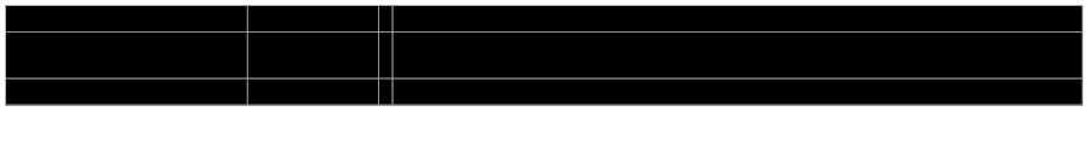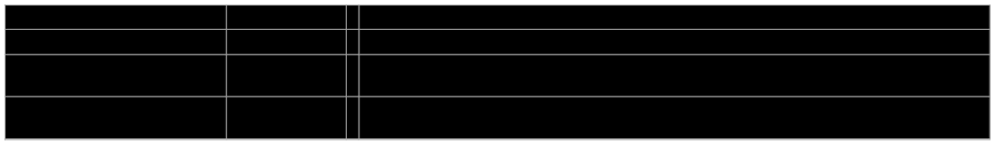 <table class="wikitable" width="80%">
 <tr align="center" bgcolor=" ">
 <td>Taylor Accursi</td>
 <td>Forward</td>
 <td></td>
 <td>Competed on Canada’s National Under-18 Team</td>
 </tr>
 <tr align="center" bgcolor=" ">
 <td>Megan Whiddon</td>
 <td>Defense</td>
 <td></td>
-<td>Graduated from National Sports Academy<br>Grew up in California</td>
+<td>Played for the Mississauga Jr. Chiefs</td>
+</tr>
+<tr align="center" bgcolor=" ">
+<td>Paige Horton</td>
+<td>Defense</td>
+<td></td>
+<td>Member of PWHL’s London Jr. Devilettes<br>Tallest member of the team at 5-11</td>
 </tr>
 <tr align="center" bgcolor=" ">
 <td>Jillian Skinner</td>
 <td>Forward</td>
 <td></td>
-<td>Played for the Mississauga Jr. Chiefs</td>
+<td>Graduated from National Sports Academy<br>Grew up in California</td>
 </tr>
 <tr align="center" bgcolor=" ">
 </tr>
 </table>
